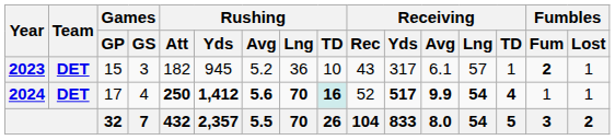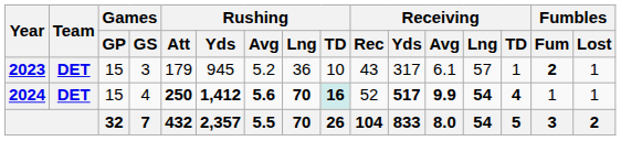 <table class="wikitable" style="text-align:center;">
 <tr>
 <th rowspan="2">Year</th>
 <th rowspan="2">Team</th>
 <th colspan="2">Games</th>
 <th colspan="5">Rushing</th>
 <th colspan="5">Receiving</th>
 <th colspan="2">Fumbles</th>
 </tr>
 <tr>
 <th>GP</th>
 <th>GS</th>
 <th>Att</th>
 <th>Yds</th>
 <th>Avg</th>
 <th>Lng</th>
 <th>TD</th>
 <th>Rec</th>
 <th>Yds</th>
 <th>Avg</th>
 <th>Lng</th>
 <th>TD</th>
 <th>Fum</th>
 <th>Lost</th>
 </tr>
 <tr>
 <th><a href='#'>2023</a></th>
 <th><a href='#'>DET</a></th>
 <td>15</td>
 <td>3</td>
-<td>182</td>
+<td>179</td>
 <td>945</td>
 <td>5.2</td>
 <td>36</td>
 <td>10</td>
 <td>43</td>
 <td>317</td>
 <td>6.1</td>
 <td>57</td>
 <td>1</td>
 <td><strong>2</strong></td>
 <td>1</td>
 </tr>
 <tr>
 <th><a href='#'>2024</a></th>
 <th><a href='#'>DET</a></th>
-<td>17</td>
+<td>15</td>
 <td>4</td>
 <td><strong>250</strong></td>
 <td><strong>1,412</strong></td>
 <td><strong>5.6</strong></td>
 <td><strong>70</strong></td>
 <td style="background:#cfecec;"><strong>16</strong></td>
 <td>52</td>
 <td><strong>517</strong></td>
 <td><strong>9.9</strong></td>
 <td><strong>54</strong></td>
 <td><strong>4</strong></td>
 <td>1</td>
 <td>1</td>
 </tr>
 <tr>
 <th colspan="2"></th>
 <th>32</th>
 <th>7</th>
 <th>432</th>
 <th>2,357</th>
 <th>5.5</th>
 <th>70</th>
 <th>26</th>
 <th>104</th>
 <th>833</th>
 <th>8.0</th>
 <th>54</th>
 <th>5</th>
 <th>3</th>
 <th>2</th>
 </tr>
 </table>
